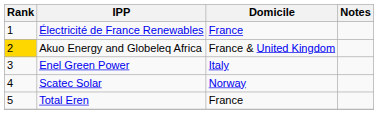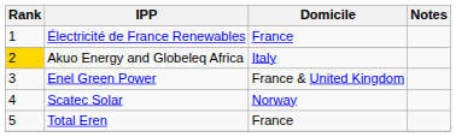 <table class="wikitable sortable" style="margin: 0.5em auto">
 <tr>
 <th>Rank</th>
 <th>IPP</th>
 <th>Domicile</th>
 <th>Notes</th>
 </tr>
 <tr>
 <td>1</td>
 <td><a href='#'>Électricité de France Renewables</a></td>
 <td><a href='#'>France</a></td>
 <td></td>
 </tr>
 <tr>
 <td style="background: gold;">2</td>
 <td>Akuo Energy and Globeleq Africa</td>
-<td>France & <a href='#'>United Kingdom</a></td>
+<td><a href='#'>Italy</a></td>
 <td></td>
 </tr>
 <tr>
 <td>3</td>
 <td><a href='#'>Enel Green Power</a></td>
-<td><a href='#'>Italy</a></td>
+<td>France & <a href='#'>United Kingdom</a></td>
 <td></td>
 </tr>
 <tr>
 <td>4</td>
 <td><a href='#'>Scatec Solar</a></td>
 <td><a href='#'>Norway</a></td>
 <td></td>
 </tr>
 <tr>
 <td>5</td>
 <td><a href='#'>Total Eren</a></td>
 <td>France</td>
 <td></td>
 </tr>
 <tr>
 </tr>
 </table>
